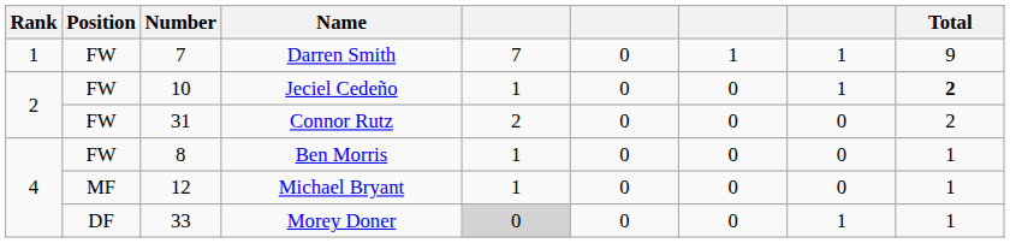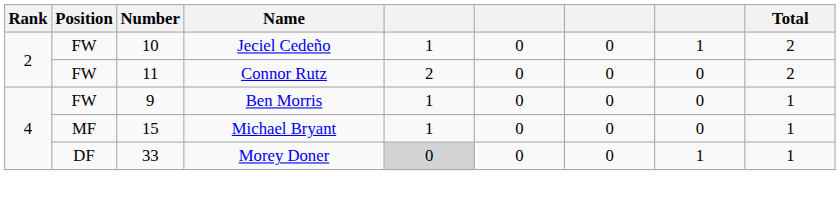 <table class="wikitable" style="font-size: 95%; text-align: center;">
 <tr>
 <th width=30>Rank</th>
 <th width=30>Position</th>
 <th width=30>Number</th>
 <th width=175>Name</th>
 <th width=75></th>
 <th width=75></th>
 <th width=75></th>
 <th width=75></th>
 <th width=75><strong>Total</strong></th>
 </tr>
 <tr>
-<td>1</td>
-<td>FW</td>
-<td>7</td>
-<td><a href='#'>Darren Smith</a></td>
-<td>7</td>
-<td>0</td>
-<td>1</td>
-<td>1</td>
-<td>9</td>
-</tr>
-<tr>
 <td rowspan="2">2</td>
 <td>FW</td>
 <td>10</td>
 <td><a href='#'>Jeciel Cedeño</a></td>
 <td>1</td>
 <td>0</td>
 <td>0</td>
 <td>1</td>
-<td><strong>2</strong></td>
+<td>2</td>
 </tr>
 <tr>
 <td>FW</td>
-<td>31</td>
+<td>11</td>
 <td><a href='#'>Connor Rutz</a></td>
 <td>2</td>
 <td>0</td>
 <td>0</td>
 <td>0</td>
 <td>2</td>
 </tr>
 <tr>
 <td rowspan="3">4</td>
 <td>FW</td>
-<td>8</td>
+<td>9</td>
 <td><a href='#'>Ben Morris</a></td>
 <td>1</td>
 <td>0</td>
 <td>0</td>
 <td>0</td>
 <td>1</td>
 </tr>
 <tr>
 <td>MF</td>
-<td>12</td>
+<td>15</td>
 <td><a href='#'>Michael Bryant</a></td>
 <td>1</td>
 <td>0</td>
 <td>0</td>
 <td>0</td>
 <td>1</td>
 </tr>
 <tr>
 <td>DF</td>
 <td>33</td>
 <td><a href='#'>Morey Doner</a></td>
 <td style="background: lightgrey;">0</td>
 <td>0</td>
 <td>0</td>
 <td>1</td>
 <td>1</td>
 </tr>
 </table>
